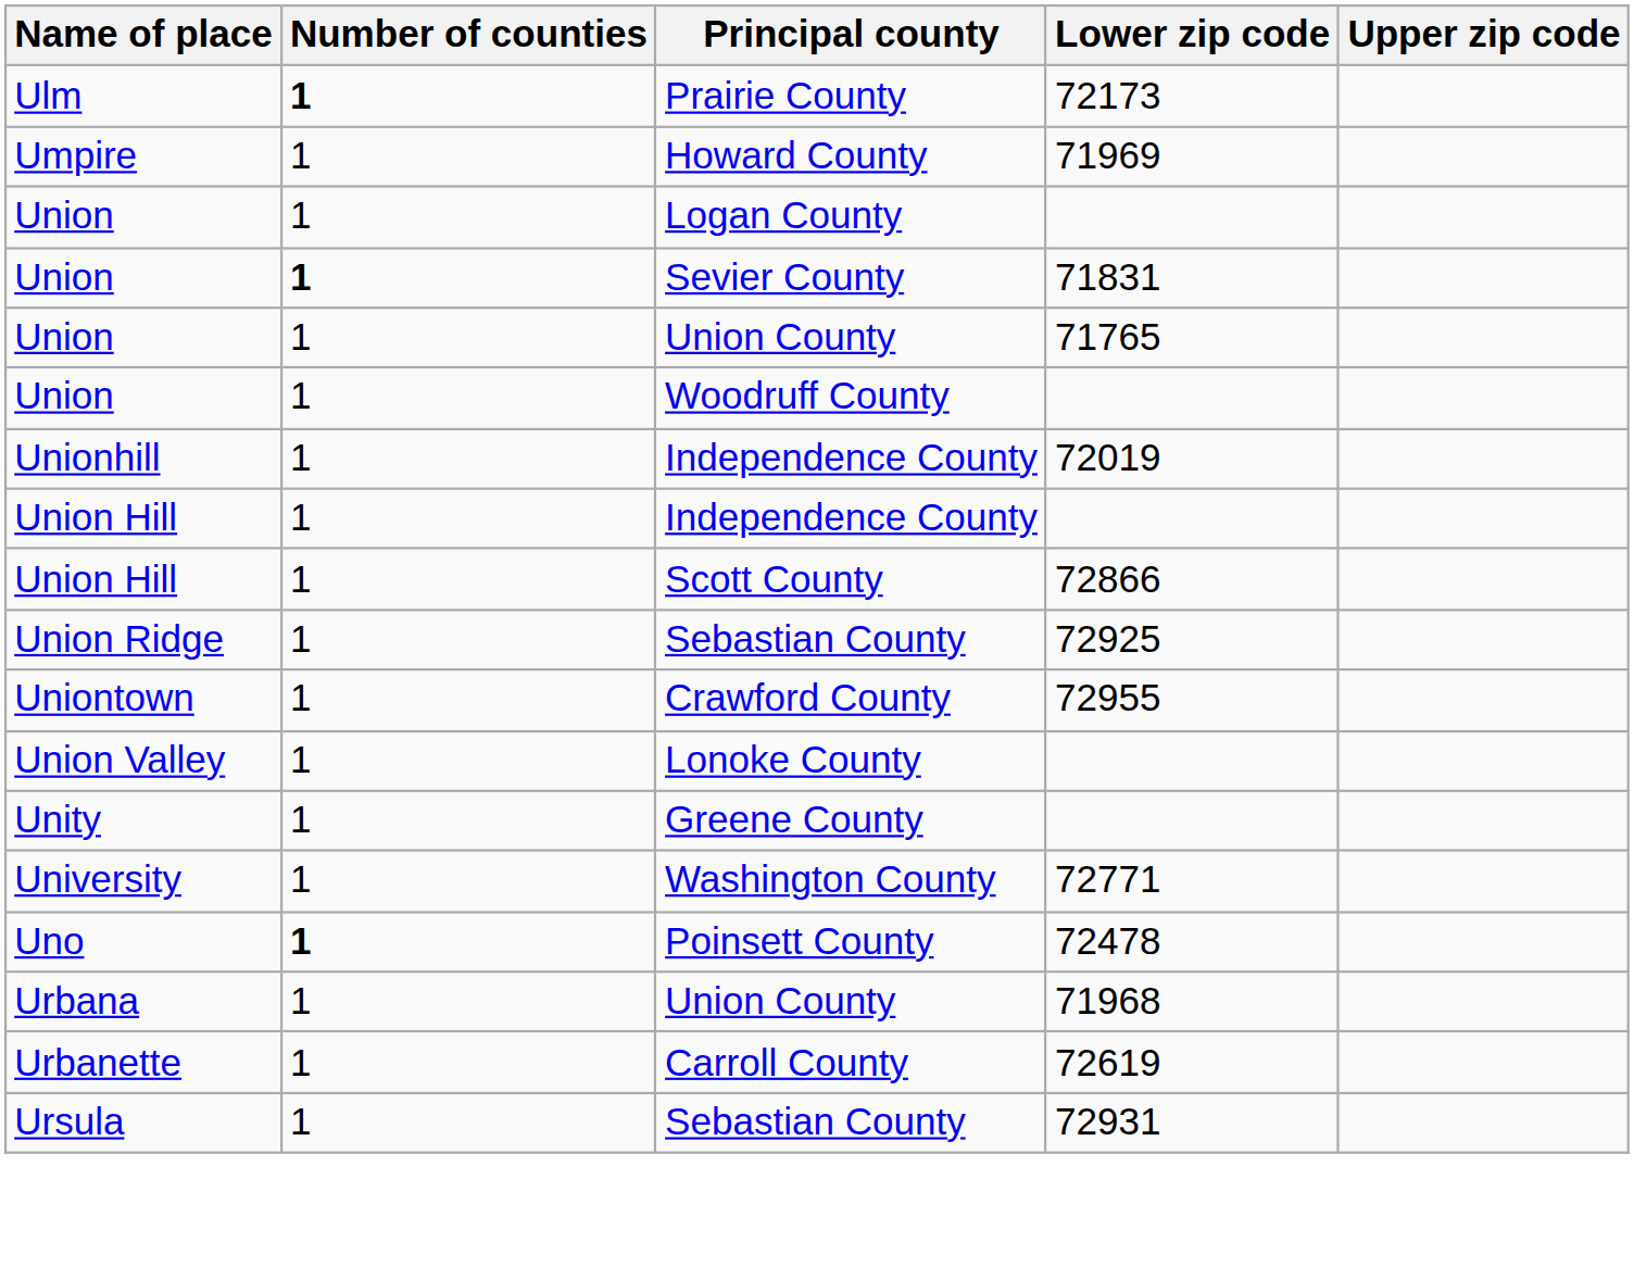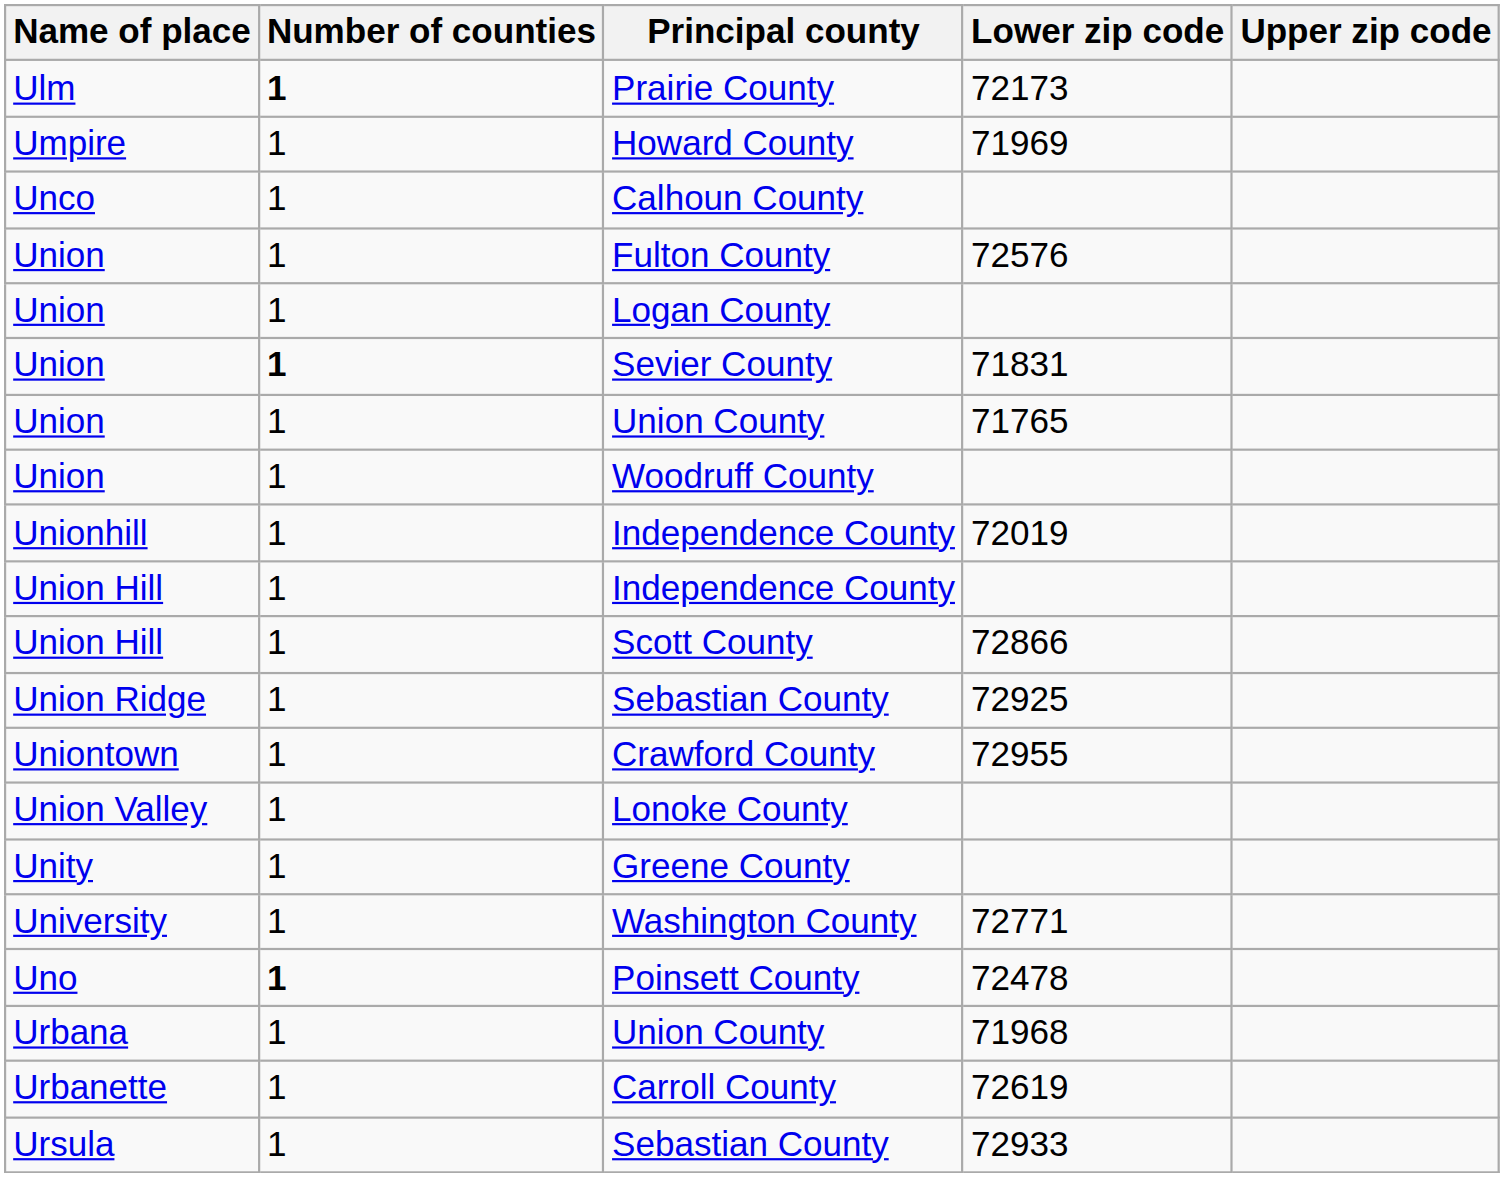 <table class="wikitable">
 <tr>
 <th>Name of place</th>
 <th>Number of counties</th>
 <th>Principal county</th>
 <th>Lower zip code</th>
 <th>Upper zip code</th>
 </tr>
 <tr>
 <td><a href='#'>Ulm</a></td>
 <td><strong>1</strong></td>
 <td><a href='#'>Prairie County</a></td>
 <td>72173</td>
 <td> </td>
 </tr>
 <tr>
 <td><a href='#'>Umpire</a></td>
 <td>1</td>
 <td><a href='#'>Howard County</a></td>
 <td>71969</td>
+<td> </td>
+</tr>
+<tr>
+<td><a href='#'>Unco</a></td>
+<td>1</td>
+<td><a href='#'>Calhoun County</a></td>
+<td> </td>
+<td> </td>
+</tr>
+<tr>
+<td><a href='#'>Union</a></td>
+<td>1</td>
+<td><a href='#'>Fulton County</a></td>
+<td>72576</td>
 <td> </td>
 </tr>
 <tr>
 <td><a href='#'>Union</a></td>
 <td>1</td>
 <td><a href='#'>Logan County</a></td>
 <td> </td>
 <td> </td>
 </tr>
 <tr>
 <td><a href='#'>Union</a></td>
 <td><strong>1</strong></td>
 <td><a href='#'>Sevier County</a></td>
 <td>71831</td>
 <td> </td>
 </tr>
 <tr>
 <td><a href='#'>Union</a></td>
 <td>1</td>
 <td><a href='#'>Union County</a></td>
 <td>71765</td>
 <td> </td>
 </tr>
 <tr>
 <td><a href='#'>Union</a></td>
 <td>1</td>
 <td><a href='#'>Woodruff County</a></td>
 <td> </td>
 <td> </td>
 </tr>
 <tr>
 <td><a href='#'>Unionhill</a></td>
 <td>1</td>
 <td><a href='#'>Independence County</a></td>
 <td>72019</td>
 <td> </td>
 </tr>
 <tr>
 <td><a href='#'>Union Hill</a></td>
 <td>1</td>
 <td><a href='#'>Independence County</a></td>
 <td> </td>
 <td> </td>
 </tr>
 <tr>
 <td><a href='#'>Union Hill</a></td>
 <td>1</td>
 <td><a href='#'>Scott County</a></td>
 <td>72866</td>
 <td> </td>
 </tr>
 <tr>
 <td><a href='#'>Union Ridge</a></td>
 <td>1</td>
 <td><a href='#'>Sebastian County</a></td>
 <td>72925</td>
 <td> </td>
 </tr>
 <tr>
 <td><a href='#'>Uniontown</a></td>
 <td>1</td>
 <td><a href='#'>Crawford County</a></td>
 <td>72955</td>
 <td> </td>
 </tr>
 <tr>
 <td><a href='#'>Union Valley</a></td>
 <td>1</td>
 <td><a href='#'>Lonoke County</a></td>
 <td> </td>
 <td> </td>
 </tr>
 <tr>
 <td><a href='#'>Unity</a></td>
 <td>1</td>
 <td><a href='#'>Greene County</a></td>
 <td> </td>
 <td> </td>
 </tr>
 <tr>
 <td><a href='#'>University</a></td>
 <td>1</td>
 <td><a href='#'>Washington County</a></td>
 <td>72771</td>
 <td> </td>
 </tr>
 <tr>
 <td><a href='#'>Uno</a></td>
 <td><strong>1</strong></td>
 <td><a href='#'>Poinsett County</a></td>
 <td>72478</td>
 <td> </td>
 </tr>
 <tr>
 <td><a href='#'>Urbana</a></td>
 <td>1</td>
 <td><a href='#'>Union County</a></td>
 <td>71968</td>
 <td> </td>
 </tr>
 <tr>
 <td><a href='#'>Urbanette</a></td>
 <td>1</td>
 <td><a href='#'>Carroll County</a></td>
 <td>72619</td>
 <td> </td>
 </tr>
 <tr>
 <td><a href='#'>Ursula</a></td>
 <td>1</td>
 <td><a href='#'>Sebastian County</a></td>
-<td>72931</td>
+<td>72933</td>
 <td> </td>
 </tr>
 </table>
